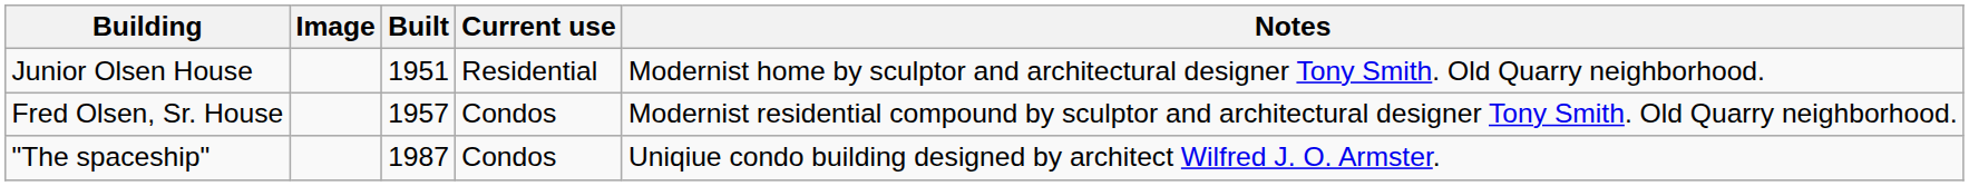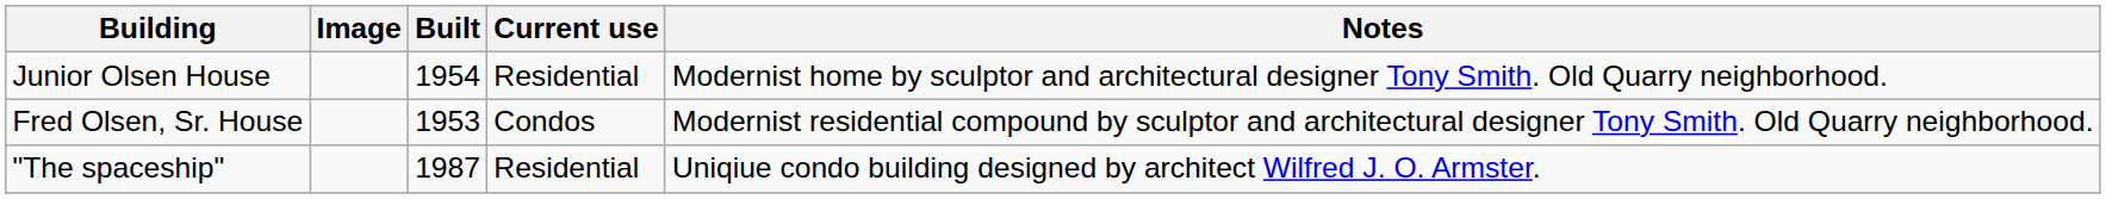 <table class="wikitable sortable">
 <tr>
 <th>Building</th>
 <th class="unsortable" scope="col">Image</th>
 <th>Built</th>
 <th>Current use</th>
 <th class="unsortable" scope="col">Notes</th>
 </tr>
 <tr>
 <td>Junior Olsen House</td>
 <td></td>
-<td>1951</td>
+<td>1954</td>
 <td>Residential</td>
 <td>Modernist home by sculptor and architectural designer <a href='#'>Tony Smith</a>. Old Quarry neighborhood.</td>
 </tr>
 <tr>
 <td>Fred Olsen, Sr. House</td>
 <td></td>
-<td>1957</td>
+<td>1953</td>
 <td>Condos</td>
 <td>Modernist residential compound by sculptor and architectural designer <a href='#'>Tony Smith</a>. Old Quarry neighborhood.</td>
 </tr>
 <tr>
 <td>"The spaceship"</td>
 <td></td>
 <td>1987</td>
-<td>Condos</td>
+<td>Residential</td>
 <td>Uniqiue condo building designed by architect <a href='#'>Wilfred J. O. Armster</a>.</td>
 </tr>
 </table>
